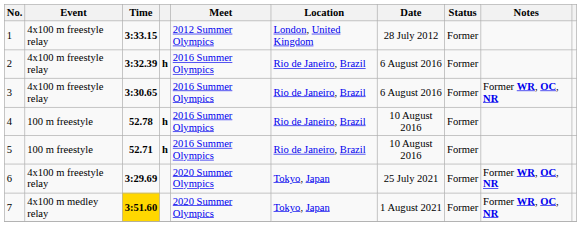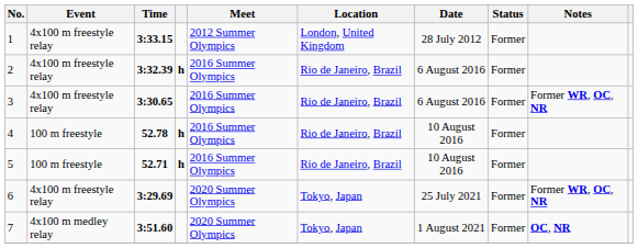 <table class="wikitable sortable">
 <tr>
 <th>No.</th>
 <th>Event</th>
 <th>Time</th>
 <th></th>
 <th>Meet</th>
 <th>Location</th>
 <th>Date</th>
 <th>Status</th>
 <th>Notes</th>
 <th></th>
 </tr>
 <tr>
 <td>1</td>
 <td>4x100 m freestyle relay</td>
 <td align="center"><strong>3:33.15</strong></td>
 <td></td>
 <td><a href='#'>2012 Summer Olympics</a></td>
 <td><a href='#'>London</a>, <a href='#'>United Kingdom</a></td>
 <td align="center">28 July 2012</td>
 <td align="center">Former</td>
 <td></td>
 <td align="center"></td>
 </tr>
 <tr>
 <td>2</td>
 <td>4x100 m freestyle relay</td>
 <td align="center"><strong>3:32.39</strong></td>
 <td><strong>h</strong></td>
 <td><a href='#'>2016 Summer Olympics</a></td>
 <td><a href='#'>Rio de Janeiro</a>, <a href='#'>Brazil</a></td>
 <td align="center">6 August 2016</td>
 <td align="center">Former</td>
 <td></td>
 <td align="center"></td>
 </tr>
 <tr>
 <td>3</td>
 <td>4x100 m freestyle relay</td>
 <td align="center"><strong>3:30.65</strong></td>
 <td></td>
 <td><a href='#'>2016 Summer Olympics</a></td>
 <td><a href='#'>Rio de Janeiro</a>, <a href='#'>Brazil</a></td>
 <td align="center">6 August 2016</td>
 <td align="center">Former</td>
 <td>Former <strong><a href='#'>WR</a></strong>, <strong><a href='#'>OC</a></strong>, <strong><a href='#'>NR</a></strong></td>
 <td align="center"></td>
 </tr>
 <tr>
 <td>4</td>
 <td>100 m freestyle</td>
 <td align="center"><strong>52.78</strong></td>
 <td><strong>h</strong></td>
 <td><a href='#'>2016 Summer Olympics</a></td>
 <td><a href='#'>Rio de Janeiro</a>, <a href='#'>Brazil</a></td>
 <td align="center">10 August 2016</td>
 <td align="center">Former</td>
 <td></td>
 <td align="center"></td>
 </tr>
 <tr>
 <td>5</td>
 <td>100 m freestyle</td>
 <td align="center"><strong>52.71</strong></td>
 <td><strong>h</strong></td>
 <td><a href='#'>2016 Summer Olympics</a></td>
 <td><a href='#'>Rio de Janeiro</a>, <a href='#'>Brazil</a></td>
 <td align="center">10 August 2016</td>
 <td align="center">Former</td>
 <td></td>
 <td align="center"></td>
 </tr>
 <tr>
 <td>6</td>
 <td>4x100 m freestyle relay</td>
 <td align="center"><strong>3:29.69</strong></td>
 <td></td>
 <td><a href='#'>2020 Summer Olympics</a></td>
 <td><a href='#'>Tokyo</a>, <a href='#'>Japan</a></td>
 <td align="center">25 July 2021</td>
 <td align="center">Former</td>
 <td>Former <strong><a href='#'>WR</a></strong>, <strong><a href='#'>OC</a></strong>, <strong><a href='#'>NR</a></strong></td>
 <td align="center"></td>
 </tr>
 <tr>
 <td>7</td>
 <td>4x100 m medley relay</td>
-<td align="center" style="background: gold;"><strong>3:51.60</strong></td>
+<td align="center"><strong>3:51.60</strong></td>
 <td></td>
 <td><a href='#'>2020 Summer Olympics</a></td>
 <td><a href='#'>Tokyo</a>, <a href='#'>Japan</a></td>
 <td align="center">1 August 2021</td>
 <td align="center">Former</td>
-<td>Former <strong><a href='#'>WR</a></strong>, <strong><a href='#'>OC</a></strong>, <strong><a href='#'>NR</a></strong></td>
+<td><strong><a href='#'>OC</a></strong>, <strong><a href='#'>NR</a></strong></td>
 <td align="center"></td>
 </tr>
 <tr>
 </tr>
 </table>
